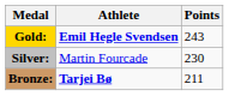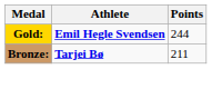 <table class="wikitable">
 <tr>
 <th><strong>Medal</strong></th>
 <th><strong>Athlete</strong></th>
 <th><strong>Points</strong></th>
 </tr>
 <tr>
 <td style="text-align:center;background-color:gold;"><strong>Gold:</strong></td>
 <td> <strong><a href='#'>Emil Hegle Svendsen</a></strong></td>
-<td>243</td>
-</tr>
-<tr>
-<td style="text-align:center;background-color:silver;"><strong>Silver:</strong></td>
-<td> <a href='#'>Martin Fourcade</a></td>
-<td>230</td>
+<td>244</td>
 </tr>
 <tr>
 <td style="text-align:center;background-color:#CC9966;"><strong>Bronze:</strong></td>
 <td><strong> <a href='#'>Tarjei Bø</a></strong></td>
 <td>211</td>
 </tr>
 </table>
